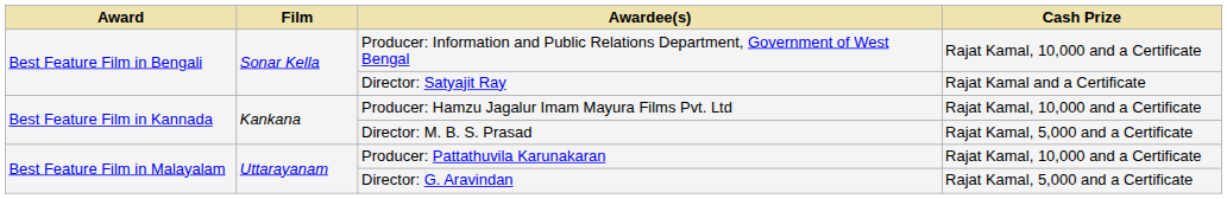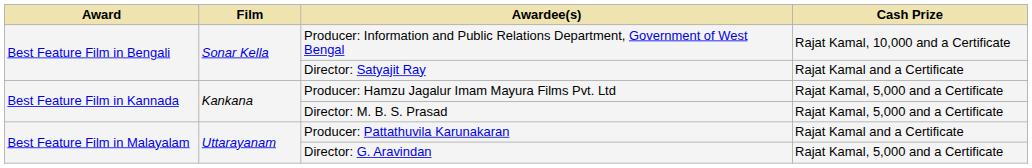 <table class="wikitable sortable" style="width:100%;">
 <tr>
 <th style="background-color:#EFE4B0;width:19%;">Award</th>
 <th style="background-color:#EFE4B0;width:10%;">Film</th>
 <th style="background-color:#EFE4B0;width:48%;">Awardee(s)</th>
 <th style="background-color:#EFE4B0;width:23%;">Cash Prize</th>
 </tr>
 <tr style="background-color:#F4F4F4">
 <td rowspan="2"><a href='#'>Best Feature Film in Bengali</a></td>
 <td rowspan="2"><em><a href='#'>Sonar Kella</a></em></td>
 <td>Producer: Information and Public Relations Department, <a href='#'>Government of West Bengal</a></td>
 <td>Rajat Kamal, 10,000 and a Certificate</td>
 </tr>
 <tr style="background-color:#F4F4F4">
 <td>Director: <a href='#'>Satyajit Ray</a></td>
 <td>Rajat Kamal and a Certificate</td>
 </tr>
 <tr style="background-color:#F4F4F4">
 <td rowspan="2"><a href='#'>Best Feature Film in Kannada</a></td>
 <td rowspan="2"><em>Kankana</em></td>
 <td>Producer: Hamzu Jagalur Imam  Mayura Films Pvt. Ltd</td>
-<td>Rajat Kamal, 10,000 and a Certificate</td>
+<td>Rajat Kamal, 5,000 and a Certificate</td>
 </tr>
 <tr style="background-color:#F4F4F4">
 <td>Director: M. B. S. Prasad</td>
 <td>Rajat Kamal, 5,000 and a Certificate</td>
 </tr>
 <tr style="background-color:#F4F4F4">
 <td rowspan="2"><a href='#'>Best Feature Film in Malayalam</a></td>
 <td rowspan="2"><em><a href='#'>Uttarayanam</a></em></td>
 <td>Producer: <a href='#'>Pattathuvila Karunakaran</a></td>
-<td>Rajat Kamal, 10,000 and a Certificate</td>
+<td>Rajat Kamal and a Certificate</td>
 </tr>
 <tr style="background-color:#F4F4F4">
 <td>Director: <a href='#'>G. Aravindan</a></td>
 <td>Rajat Kamal, 5,000 and a Certificate</td>
 </tr>
 </table>
